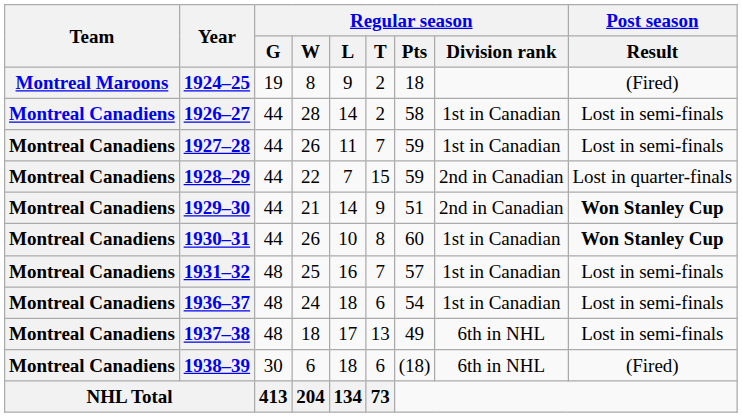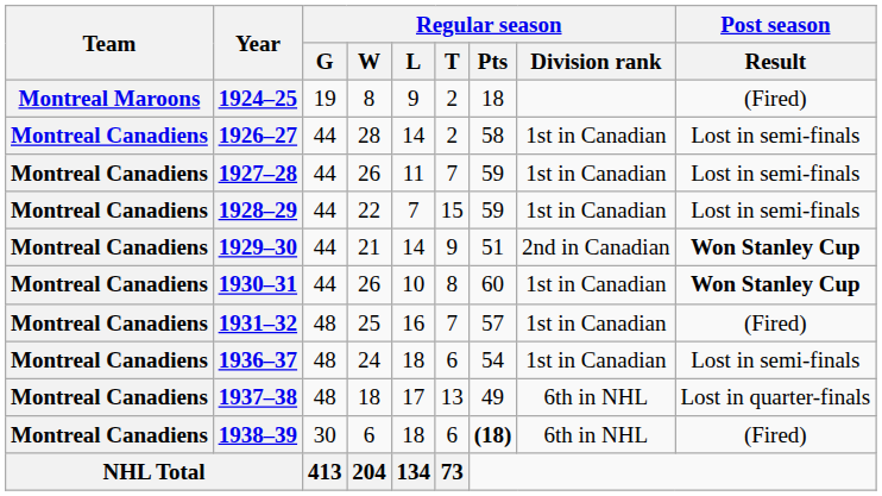 <table class="wikitable" style="font-size: 95%; text-align:center;">
 <tr>
 <th rowspan="2">Team</th>
 <th rowspan="2">Year</th>
 <th colspan="6"><a href='#'>Regular season</a></th>
 <th colspan="1"><a href='#'>Post season</a></th>
 </tr>
 <tr>
 <th>G</th>
 <th>W</th>
 <th>L</th>
 <th>T</th>
 <th>Pts</th>
 <th>Division rank</th>
 <th>Result</th>
 </tr>
 <tr>
 <th><a href='#'>Montreal Maroons</a></th>
 <th><a href='#'>1924–25</a></th>
 <td>19</td>
 <td>8</td>
 <td>9</td>
 <td>2</td>
 <td>18</td>
 <td></td>
 <td>(Fired)</td>
 </tr>
 <tr>
 <th><a href='#'>Montreal Canadiens</a></th>
 <th><a href='#'>1926–27</a></th>
 <td>44</td>
 <td>28</td>
 <td>14</td>
 <td>2</td>
 <td>58</td>
 <td>1st in Canadian</td>
 <td>Lost in semi-finals</td>
 </tr>
 <tr>
 <th>Montreal Canadiens</th>
 <th><a href='#'>1927–28</a></th>
 <td>44</td>
 <td>26</td>
 <td>11</td>
 <td>7</td>
 <td>59</td>
 <td>1st in Canadian</td>
 <td>Lost in semi-finals</td>
 </tr>
 <tr>
 <th>Montreal Canadiens</th>
 <th><a href='#'>1928–29</a></th>
 <td>44</td>
 <td>22</td>
 <td>7</td>
 <td>15</td>
 <td>59</td>
-<td>2nd in Canadian</td>
-<td>Lost in quarter-finals</td>
+<td>1st in Canadian</td>
+<td>Lost in semi-finals</td>
 </tr>
 <tr>
 <th>Montreal Canadiens</th>
 <th><a href='#'>1929–30</a></th>
 <td>44</td>
 <td>21</td>
 <td>14</td>
 <td>9</td>
 <td>51</td>
 <td>2nd in Canadian</td>
 <td><strong>Won Stanley Cup</strong></td>
 </tr>
 <tr>
 <th>Montreal Canadiens</th>
 <th><a href='#'>1930–31</a></th>
 <td>44</td>
 <td>26</td>
 <td>10</td>
 <td>8</td>
 <td>60</td>
 <td>1st in Canadian</td>
 <td><strong>Won Stanley Cup</strong></td>
 </tr>
 <tr>
 <th>Montreal Canadiens</th>
 <th><a href='#'>1931–32</a></th>
 <td>48</td>
 <td>25</td>
 <td>16</td>
 <td>7</td>
 <td>57</td>
 <td>1st in Canadian</td>
-<td>Lost in semi-finals</td>
+<td>(Fired)</td>
 </tr>
 <tr>
 <th>Montreal Canadiens</th>
 <th><a href='#'>1936–37</a></th>
 <td>48</td>
 <td>24</td>
 <td>18</td>
 <td>6</td>
 <td>54</td>
 <td>1st in Canadian</td>
 <td>Lost in semi-finals</td>
 </tr>
 <tr>
 <th>Montreal Canadiens</th>
 <th><a href='#'>1937–38</a></th>
 <td>48</td>
 <td>18</td>
 <td>17</td>
 <td>13</td>
 <td>49</td>
 <td>6th in NHL</td>
-<td>Lost in semi-finals</td>
+<td>Lost in quarter-finals</td>
 </tr>
 <tr>
 <th>Montreal Canadiens</th>
 <th><a href='#'>1938–39</a></th>
 <td>30</td>
 <td>6</td>
 <td>18</td>
 <td>6</td>
-<td>(18)</td>
+<td><strong>(18)</strong></td>
 <td>6th in NHL</td>
 <td>(Fired)</td>
 </tr>
 <tr>
 <th colspan="2">NHL Total</th>
 <th>413</th>
 <th>204</th>
 <th>134</th>
 <th>73</th>
 </tr>
 </table>
